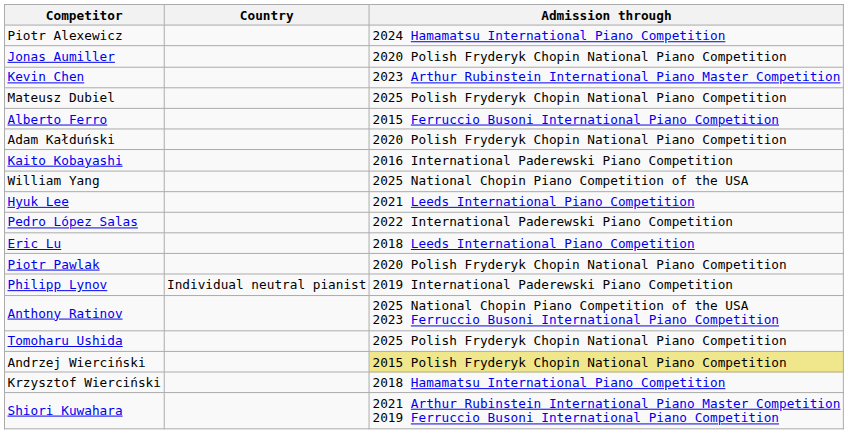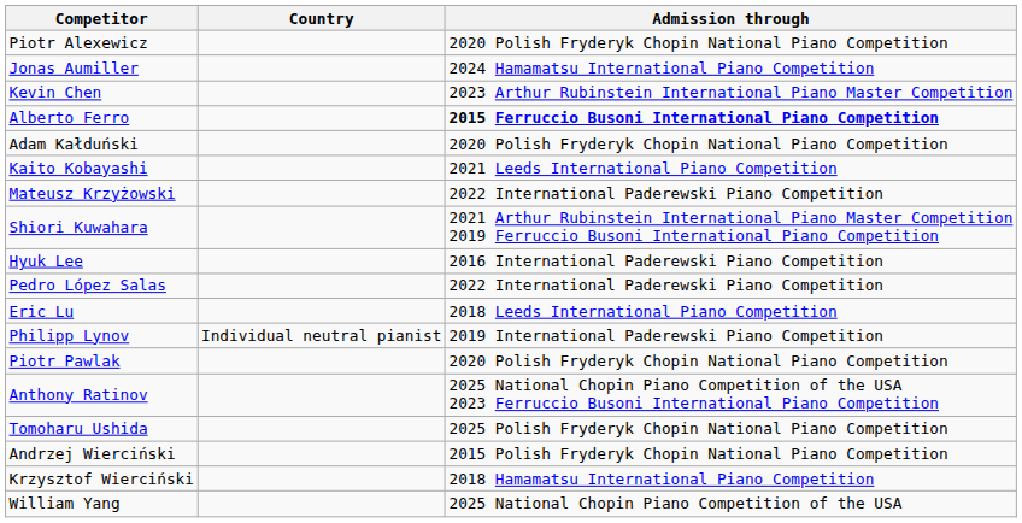 <table class="wikitable sortable mw-collapsible autocollapse">
 <tr>
 <th>Competitor</th>
 <th>Country</th>
 <th>Admission through</th>
 </tr>
 <tr>
 <td>Piotr Alexewicz</td>
 <td></td>
-<td> 2024 <a href='#'>Hamamatsu International Piano Competition</a></td>
+<td> 2020 Polish Fryderyk Chopin National Piano Competition</td>
 </tr>
 <tr>
 <td><a href='#'>Jonas Aumiller</a></td>
 <td></td>
-<td> 2020 Polish Fryderyk Chopin National Piano Competition</td>
+<td> 2024 <a href='#'>Hamamatsu International Piano Competition</a></td>
 </tr>
 <tr>
 <td><a href='#'>Kevin Chen</a></td>
 <td></td>
 <td> 2023 <a href='#'>Arthur Rubinstein International Piano Master Competition</a></td>
 </tr>
 <tr>
-<td>Mateusz Dubiel</td>
-<td></td>
-<td> 2025 Polish Fryderyk Chopin National Piano Competition</td>
-</tr>
-<tr>
 <td><a href='#'>Alberto Ferro</a></td>
 <td></td>
-<td> 2015 <a href='#'>Ferruccio Busoni International Piano Competition</a></td>
+<td><strong> 2015 <a href='#'>Ferruccio Busoni International Piano Competition</a></strong></td>
 </tr>
 <tr>
 <td>Adam Kałduński</td>
 <td></td>
 <td> 2020 Polish Fryderyk Chopin National Piano Competition</td>
 </tr>
 <tr>
 <td><a href='#'>Kaito Kobayashi</a></td>
 <td></td>
-<td> 2016 International Paderewski Piano Competition</td>
+<td> 2021 <a href='#'>Leeds International Piano Competition</a></td>
 </tr>
 <tr>
-<td>William Yang</td>
+<td><a href='#'>Mateusz Krzyżowski</a></td>
 <td></td>
-<td> 2025 National Chopin Piano Competition of the USA</td>
+<td> 2022 International Paderewski Piano Competition</td>
+</tr>
+<tr>
+<td><a href='#'>Shiori Kuwahara</a></td>
+<td></td>
+<td> 2021 <a href='#'>Arthur Rubinstein International Piano Master Competition</a><br> 2019 <a href='#'>Ferruccio Busoni International Piano Competition</a></td>
 </tr>
 <tr>
 <td><a href='#'>Hyuk Lee</a></td>
 <td></td>
-<td> 2021 <a href='#'>Leeds International Piano Competition</a></td>
+<td> 2016 International Paderewski Piano Competition</td>
 </tr>
 <tr>
 <td><a href='#'>Pedro López Salas</a></td>
 <td></td>
 <td> 2022 International Paderewski Piano Competition</td>
 </tr>
 <tr>
 <td><a href='#'>Eric Lu</a></td>
 <td></td>
 <td> 2018 <a href='#'>Leeds International Piano Competition</a></td>
 </tr>
 <tr>
+<td><a href='#'>Philipp Lynov</a></td>
+<td>Individual neutral pianist</td>
+<td> 2019 International Paderewski Piano Competition</td>
+</tr>
+<tr>
 <td><a href='#'>Piotr Pawlak</a></td>
 <td></td>
 <td> 2020 Polish Fryderyk Chopin National Piano Competition</td>
-</tr>
-<tr>
-<td><a href='#'>Philipp Lynov</a></td>
-<td>Individual neutral pianist</td>
-<td> 2019 International Paderewski Piano Competition</td>
 </tr>
 <tr>
 <td><a href='#'>Anthony Ratinov</a></td>
 <td></td>
 <td> 2025 National Chopin Piano Competition of the USA<br> 2023 <a href='#'>Ferruccio Busoni International Piano Competition</a></td>
 </tr>
 <tr>
 <td><a href='#'>Tomoharu Ushida</a></td>
 <td></td>
 <td> 2025 Polish Fryderyk Chopin National Piano Competition</td>
 </tr>
 <tr>
 <td>Andrzej Wierciński</td>
 <td></td>
-<td style="background: khaki;"> 2015 Polish Fryderyk Chopin National Piano Competition</td>
+<td> 2015 Polish Fryderyk Chopin National Piano Competition</td>
 </tr>
 <tr>
 <td>Krzysztof Wierciński</td>
 <td></td>
 <td> 2018 <a href='#'>Hamamatsu International Piano Competition</a></td>
 </tr>
 <tr>
-<td><a href='#'>Shiori Kuwahara</a></td>
+<td>William Yang</td>
 <td></td>
-<td> 2021 <a href='#'>Arthur Rubinstein International Piano Master Competition</a><br> 2019 <a href='#'>Ferruccio Busoni International Piano Competition</a></td>
+<td> 2025 National Chopin Piano Competition of the USA</td>
 </tr>
 </table>
